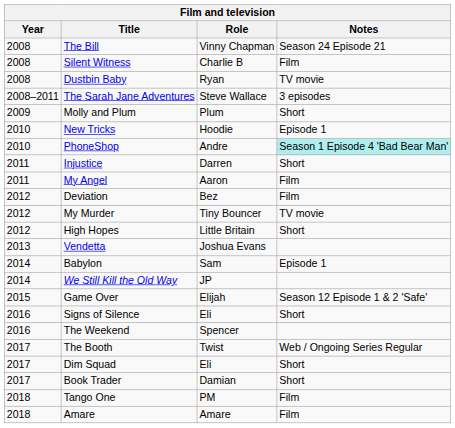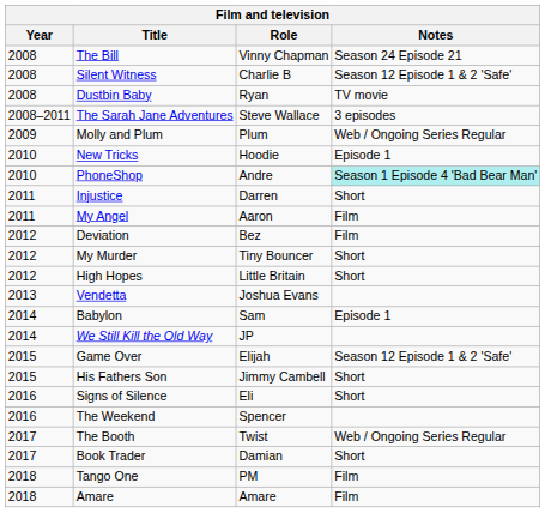 <table class="wikitable sortable">
 <tr>
 <th colspan="4">Film and television</th>
 </tr>
 <tr>
 <th>Year</th>
 <th>Title</th>
 <th>Role</th>
 <th class="unsortable">Notes</th>
 </tr>
 <tr>
 <td>2008</td>
 <td><a href='#'>The Bill</a></td>
 <td>Vinny Chapman</td>
 <td>Season 24 Episode 21</td>
 </tr>
 <tr>
 <td>2008</td>
 <td><a href='#'>Silent Witness</a></td>
 <td>Charlie B</td>
-<td>Film</td>
+<td>Season 12 Episode 1 & 2 'Safe'</td>
 </tr>
 <tr>
 <td>2008</td>
 <td><a href='#'>Dustbin Baby</a></td>
 <td>Ryan</td>
 <td>TV movie</td>
 </tr>
 <tr>
 <td>2008–2011</td>
 <td><a href='#'>The Sarah Jane Adventures</a></td>
 <td>Steve Wallace</td>
 <td>3 episodes</td>
 </tr>
 <tr>
 <td>2009</td>
 <td>Molly and Plum</td>
 <td>Plum</td>
-<td>Short</td>
+<td>Web / Ongoing Series Regular</td>
 </tr>
 <tr>
 <td>2010</td>
 <td><a href='#'>New Tricks</a></td>
 <td>Hoodie</td>
 <td>Episode 1</td>
 </tr>
 <tr>
 <td>2010</td>
 <td><a href='#'>PhoneShop</a></td>
 <td>Andre</td>
 <td style="background: paleturquoise;">Season 1 Episode 4 'Bad Bear Man'</td>
 </tr>
 <tr>
 <td>2011</td>
 <td><a href='#'>Injustice</a></td>
 <td>Darren</td>
 <td>Short</td>
 </tr>
 <tr>
 <td>2011</td>
 <td><a href='#'>My Angel</a></td>
 <td>Aaron</td>
 <td>Film</td>
 </tr>
 <tr>
 <td>2012</td>
 <td>Deviation</td>
 <td>Bez</td>
 <td>Film</td>
 </tr>
 <tr>
 <td>2012</td>
 <td>My Murder</td>
 <td>Tiny Bouncer</td>
-<td>TV movie</td>
+<td>Short</td>
 </tr>
 <tr>
 <td>2012</td>
 <td>High Hopes</td>
 <td>Little Britain</td>
 <td>Short</td>
 </tr>
 <tr>
 <td>2013</td>
 <td><a href='#'>Vendetta</a></td>
 <td>Joshua Evans</td>
 <td></td>
 </tr>
 <tr>
 <td>2014</td>
 <td>Babylon</td>
 <td>Sam</td>
 <td>Episode 1</td>
 </tr>
 <tr>
 <td>2014</td>
 <td><em><a href='#'>We Still Kill the Old Way</a></em></td>
 <td>JP</td>
 <td></td>
 </tr>
 <tr>
 <td>2015</td>
 <td>Game Over</td>
 <td>Elijah</td>
 <td>Season 12 Episode 1 & 2 'Safe'</td>
 </tr>
 <tr>
+<td>2015</td>
+<td>His Fathers Son</td>
+<td>Jimmy Cambell</td>
+<td>Short</td>
+</tr>
+<tr>
 <td>2016</td>
 <td>Signs of Silence</td>
 <td>Eli</td>
 <td>Short</td>
 </tr>
 <tr>
 <td>2016</td>
 <td>The Weekend</td>
 <td>Spencer</td>
 <td></td>
 </tr>
 <tr>
 <td>2017</td>
 <td>The Booth</td>
 <td>Twist</td>
 <td>Web / Ongoing Series Regular</td>
-</tr>
-<tr>
-<td>2017</td>
-<td>Dim Squad</td>
-<td>Eli</td>
-<td>Short</td>
 </tr>
 <tr>
 <td>2017</td>
 <td>Book Trader</td>
 <td>Damian</td>
 <td>Short</td>
 </tr>
 <tr>
 <td>2018</td>
 <td>Tango One</td>
 <td>PM</td>
 <td>Film</td>
 </tr>
 <tr>
 <td>2018</td>
 <td>Amare</td>
 <td>Amare</td>
 <td>Film</td>
 </tr>
 </table>
